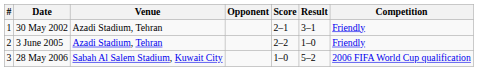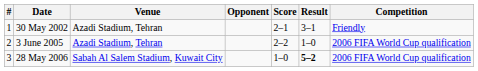 <table class="wikitable">
 <tr>
 <th>#</th>
 <th>Date</th>
 <th>Venue</th>
 <th>Opponent</th>
 <th>Score</th>
 <th>Result</th>
 <th>Competition</th>
 </tr>
 <tr>
 <td>1</td>
 <td>30 May 2002</td>
 <td>Azadi Stadium, Tehran</td>
 <td></td>
 <td>2–1</td>
 <td>3–1</td>
 <td><a href='#'>Friendly</a></td>
 </tr>
 <tr>
 <td>2</td>
 <td>3 June 2005</td>
 <td><a href='#'>Azadi Stadium</a>, <a href='#'>Tehran</a></td>
 <td></td>
 <td>2–2</td>
 <td>1–0</td>
-<td><a href='#'>Friendly</a></td>
+<td><a href='#'>2006 FIFA World Cup qualification</a></td>
 </tr>
 <tr>
 <td>3</td>
 <td>28 May 2006</td>
 <td><a href='#'>Sabah Al Salem Stadium</a>, <a href='#'>Kuwait City</a></td>
 <td></td>
 <td>1–0</td>
-<td>5–2</td>
+<td><strong>5–2</strong></td>
 <td><a href='#'>2006 FIFA World Cup qualification</a></td>
 </tr>
 </table>
